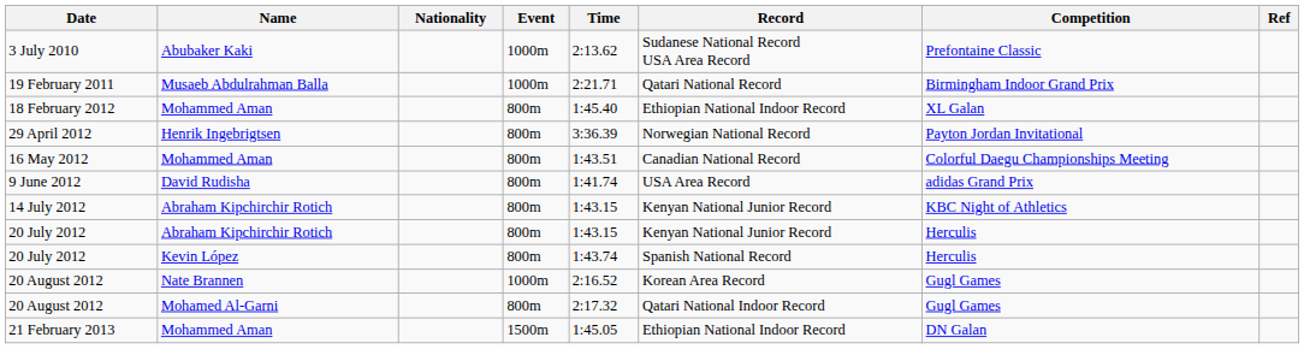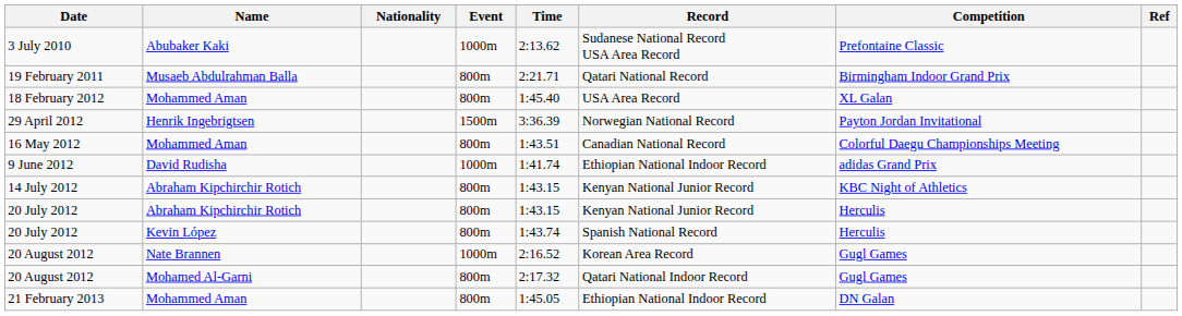 <table class="wikitable" style="font-size:90%; width: 99%;">
 <tr>
 <th>Date</th>
 <th>Name</th>
 <th>Nationality</th>
 <th>Event</th>
 <th>Time</th>
 <th>Record</th>
 <th>Competition</th>
 <th>Ref</th>
 </tr>
 <tr>
 <td>3 July 2010</td>
 <td><a href='#'>Abubaker Kaki</a></td>
 <td></td>
 <td>1000m</td>
 <td>2:13.62</td>
 <td>Sudanese National Record<br>USA Area Record</td>
 <td><a href='#'>Prefontaine Classic</a></td>
 <td></td>
 </tr>
 <tr>
 <td>19 February 2011</td>
 <td><a href='#'>Musaeb Abdulrahman Balla</a></td>
 <td></td>
-<td>1000m</td>
+<td>800m</td>
 <td>2:21.71</td>
 <td>Qatari National Record</td>
 <td><a href='#'>Birmingham Indoor Grand Prix</a></td>
 <td></td>
 </tr>
 <tr>
 <td>18 February 2012</td>
 <td><a href='#'>Mohammed Aman</a></td>
 <td></td>
 <td>800m</td>
 <td>1:45.40</td>
-<td>Ethiopian National Indoor Record</td>
+<td>USA Area Record</td>
 <td><a href='#'>XL Galan</a></td>
 <td></td>
 </tr>
 <tr>
 <td>29 April 2012</td>
 <td><a href='#'>Henrik Ingebrigtsen</a></td>
 <td></td>
-<td>800m</td>
+<td>1500m</td>
 <td>3:36.39</td>
 <td>Norwegian National Record</td>
 <td><a href='#'>Payton Jordan Invitational</a></td>
 <td></td>
 </tr>
 <tr>
 <td>16 May 2012</td>
 <td><a href='#'>Mohammed Aman</a></td>
 <td></td>
 <td>800m</td>
 <td>1:43.51</td>
 <td>Canadian National Record</td>
 <td><a href='#'>Colorful Daegu Championships Meeting</a></td>
 <td></td>
 </tr>
 <tr>
 <td>9 June 2012</td>
 <td><a href='#'>David Rudisha</a></td>
 <td></td>
-<td>800m</td>
+<td>1000m</td>
 <td>1:41.74</td>
-<td>USA Area Record</td>
+<td>Ethiopian National Indoor Record</td>
 <td><a href='#'>adidas Grand Prix</a></td>
 <td></td>
 </tr>
 <tr>
 <td>14 July 2012</td>
 <td><a href='#'>Abraham Kipchirchir Rotich</a></td>
 <td></td>
 <td>800m</td>
 <td>1:43.15</td>
 <td>Kenyan National Junior Record</td>
 <td><a href='#'>KBC Night of Athletics</a></td>
 <td></td>
 </tr>
 <tr>
 <td>20 July 2012</td>
 <td><a href='#'>Abraham Kipchirchir Rotich</a></td>
 <td></td>
 <td>800m</td>
 <td>1:43.15</td>
 <td>Kenyan National Junior Record</td>
 <td><a href='#'>Herculis</a></td>
 <td></td>
 </tr>
 <tr>
 <td>20 July 2012</td>
 <td><a href='#'>Kevin López</a></td>
 <td></td>
 <td>800m</td>
 <td>1:43.74</td>
 <td>Spanish National Record</td>
 <td><a href='#'>Herculis</a></td>
 <td></td>
 </tr>
 <tr>
 <td>20 August 2012</td>
 <td><a href='#'>Nate Brannen</a></td>
 <td></td>
 <td>1000m</td>
 <td>2:16.52</td>
 <td>Korean Area Record</td>
 <td><a href='#'>Gugl Games</a></td>
 <td></td>
 </tr>
 <tr>
 <td>20 August 2012</td>
 <td><a href='#'>Mohamed Al-Garni</a></td>
 <td></td>
 <td>800m</td>
 <td>2:17.32</td>
 <td>Qatari National Indoor Record</td>
 <td><a href='#'>Gugl Games</a></td>
 <td></td>
 </tr>
 <tr>
 <td>21 February 2013</td>
 <td><a href='#'>Mohammed Aman</a></td>
 <td></td>
-<td>1500m</td>
+<td>800m</td>
 <td>1:45.05</td>
 <td>Ethiopian National Indoor Record</td>
 <td><a href='#'>DN Galan</a></td>
 <td></td>
 </tr>
 </table>
